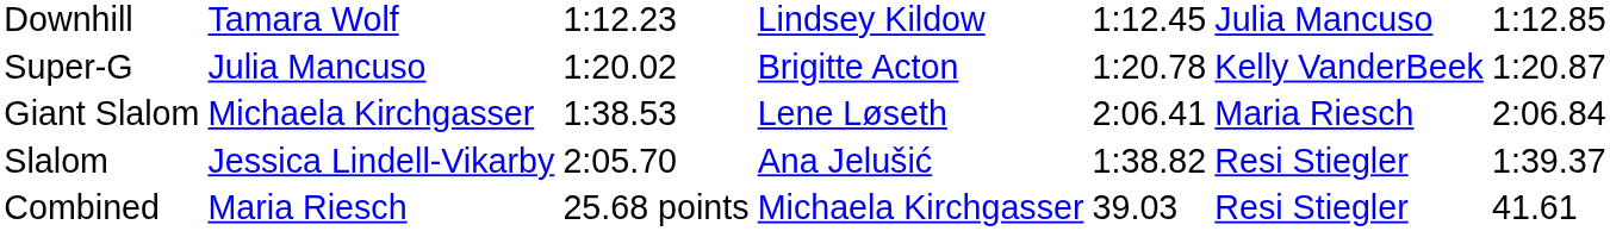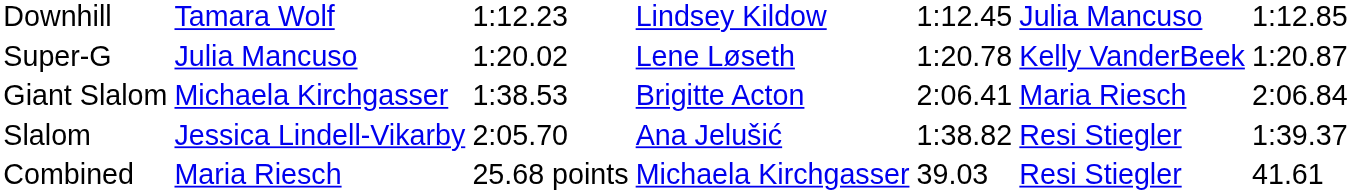 <table>
 <tr>
 <td>Downhill</td>
 <td><a href='#'>Tamara Wolf</a><br></td>
 <td>1:12.23</td>
 <td><a href='#'>Lindsey Kildow</a><br></td>
 <td>1:12.45</td>
 <td><a href='#'>Julia Mancuso</a><br></td>
 <td>1:12.85</td>
 </tr>
 <tr>
 <td>Super-G</td>
 <td><a href='#'>Julia Mancuso</a><br></td>
 <td>1:20.02</td>
-<td><a href='#'>Brigitte Acton</a><br></td>
+<td><a href='#'>Lene Løseth</a><br></td>
 <td>1:20.78</td>
 <td><a href='#'>Kelly VanderBeek</a><br></td>
 <td>1:20.87</td>
 </tr>
 <tr>
 <td>Giant Slalom</td>
 <td><a href='#'>Michaela Kirchgasser</a><br></td>
 <td>1:38.53</td>
-<td><a href='#'>Lene Løseth</a><br></td>
+<td><a href='#'>Brigitte Acton</a><br></td>
 <td>2:06.41</td>
 <td><a href='#'>Maria Riesch</a><br></td>
 <td>2:06.84</td>
 </tr>
 <tr>
 <td>Slalom</td>
 <td><a href='#'>Jessica Lindell-Vikarby</a><br></td>
 <td>2:05.70</td>
 <td><a href='#'>Ana Jelušić</a><br></td>
 <td>1:38.82</td>
 <td><a href='#'>Resi Stiegler</a><br></td>
 <td>1:39.37</td>
 </tr>
 <tr>
 <td>Combined</td>
 <td><a href='#'>Maria Riesch</a><br></td>
 <td>25.68 points</td>
 <td><a href='#'>Michaela Kirchgasser</a><br></td>
 <td>39.03</td>
 <td><a href='#'>Resi Stiegler</a><br></td>
 <td>41.61</td>
 </tr>
 </table>
